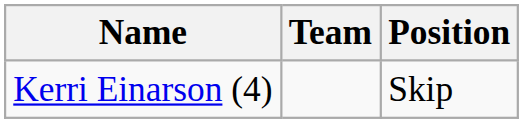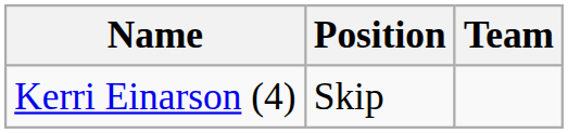 <table class="wikitable">
 <tr>
 <th><strong>Name</strong></th>
+<th><strong>Position</strong></th>
 <th><strong>Team</strong></th>
-<th><strong>Position</strong></th>
 </tr>
 <tr>
 <td><a href='#'>Kerri Einarson</a> (4)</td>
+<td>Skip</td>
 <td></td>
-<td>Skip</td>
 </tr>
 </table>
